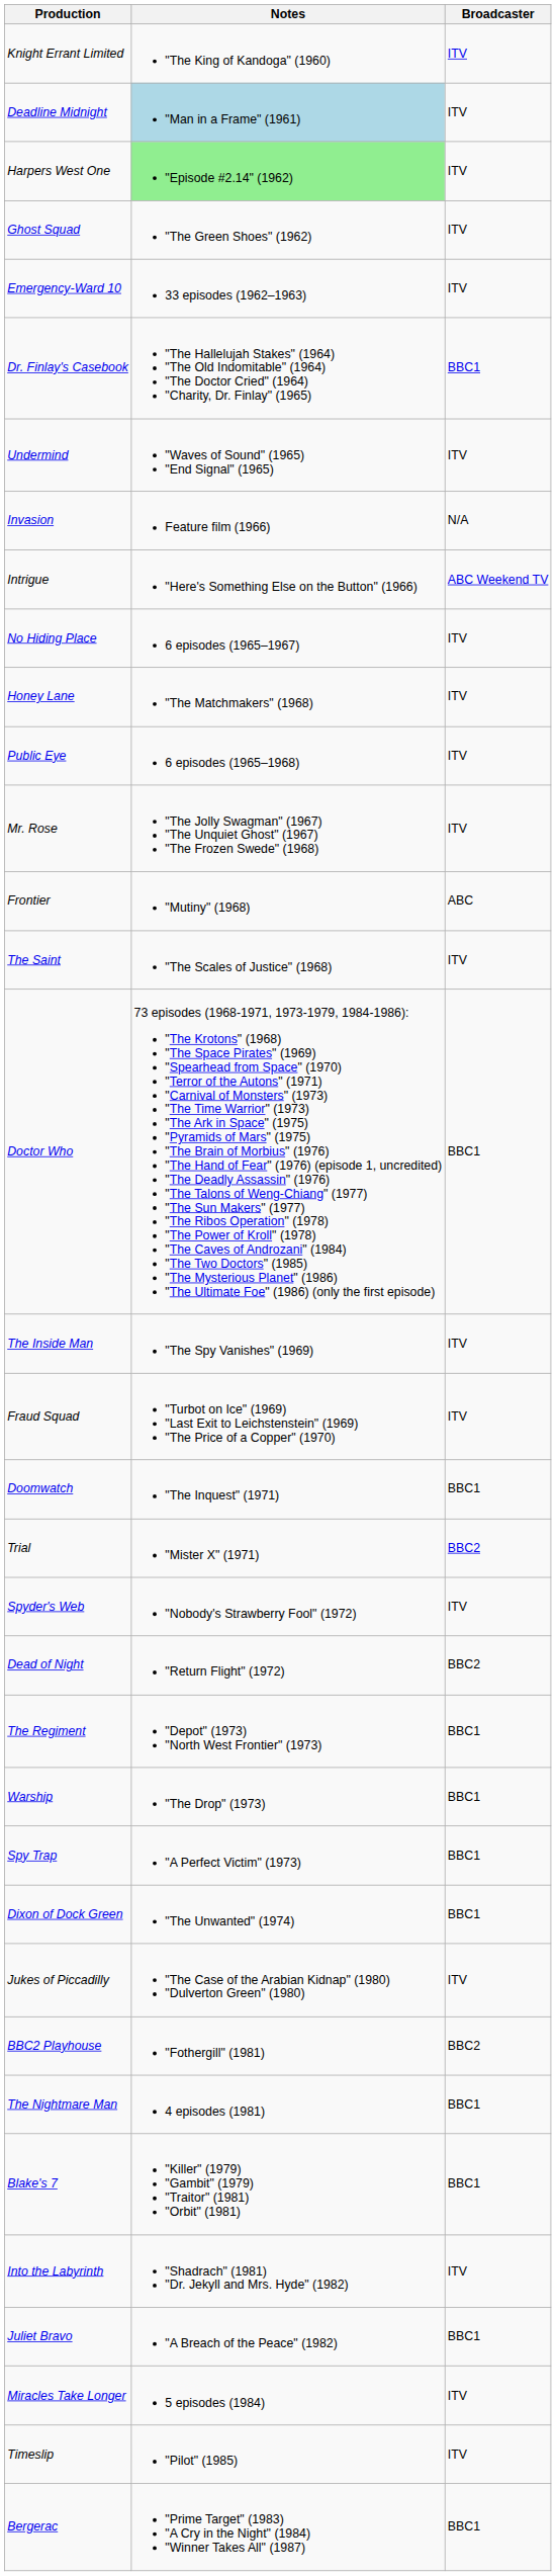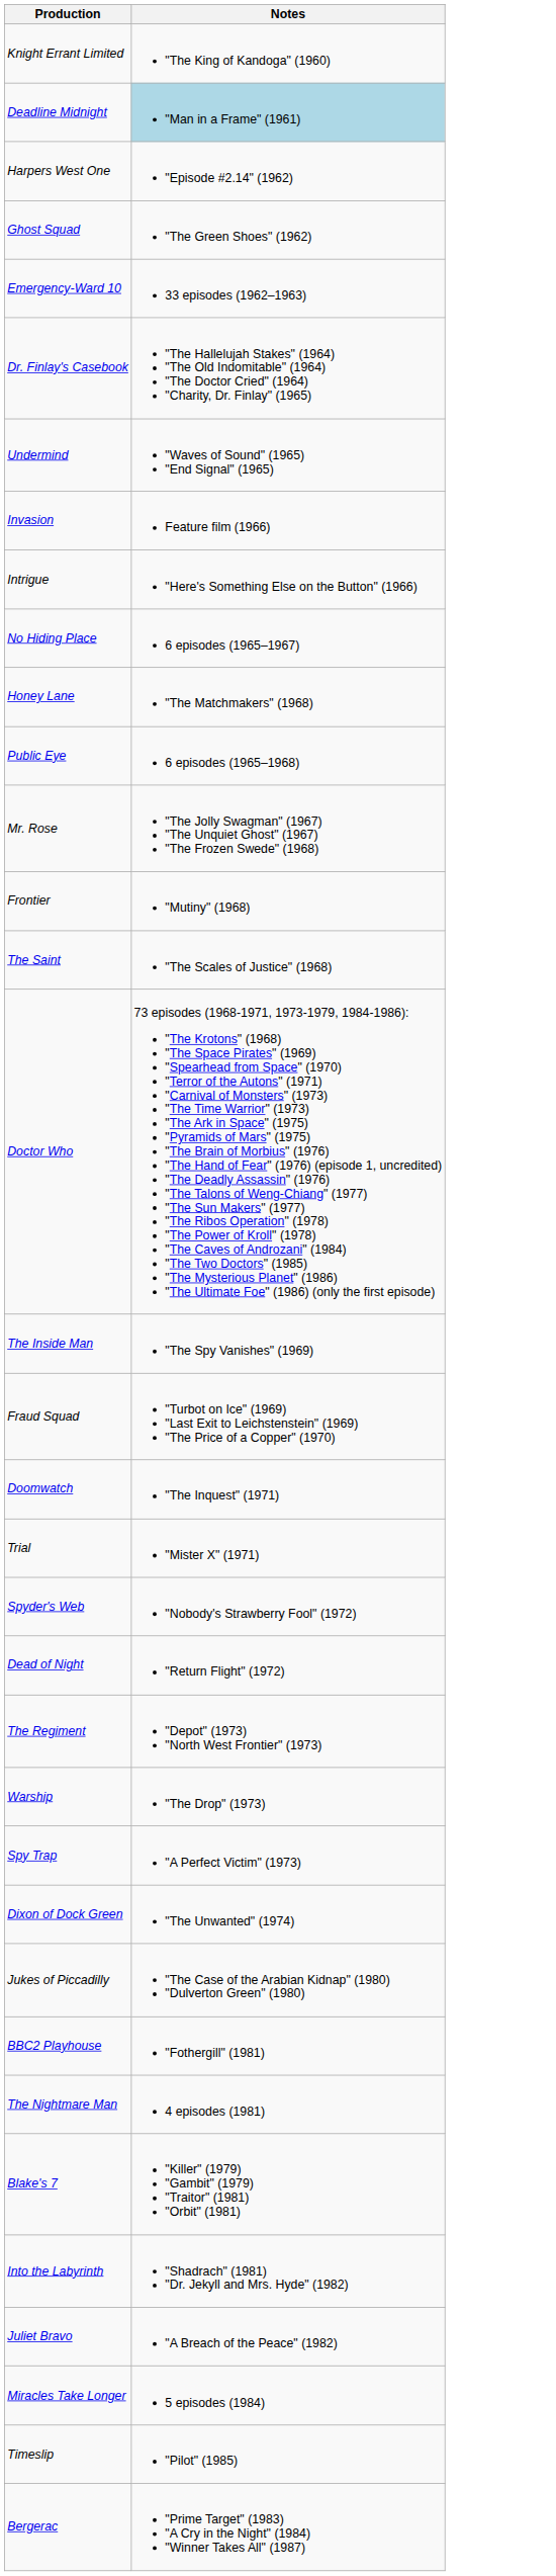 <table class="wikitable">
 <tr style="background:#ccc; text-align:center;">
 <th>Production</th>
 <th>Notes</th>
-<th>Broadcaster</th>
 </tr>
 <tr>
 <td><em>Knight Errant Limited</em></td>
 <td><br><ul><li>"The King of Kandoga" (1960)</li></ul></td>
-<td><a href='#'>ITV</a></td>
 </tr>
 <tr>
 <td><em><a href='#'>Deadline Midnight</a></em></td>
 <td style="background: lightblue;"><br><ul><li>"Man in a Frame" (1961)</li></ul></td>
-<td>ITV</td>
 </tr>
 <tr>
 <td><em>Harpers West One</em></td>
-<td style="background: lightgreen;"><br><ul><li>"Episode #2.14" (1962)</li></ul></td>
-<td>ITV</td>
+<td><br><ul><li>"Episode #2.14" (1962)</li></ul></td>
 </tr>
 <tr>
 <td><em><a href='#'>Ghost Squad</a></em></td>
 <td><br><ul><li>"The Green Shoes" (1962)</li></ul></td>
-<td>ITV</td>
 </tr>
 <tr>
 <td><em><a href='#'>Emergency-Ward 10</a></em></td>
 <td><br><ul><li>33 episodes (1962–1963)</li></ul></td>
-<td>ITV</td>
 </tr>
 <tr>
 <td><em><a href='#'>Dr. Finlay's Casebook</a></em></td>
 <td><br><ul><li>"The Hallelujah Stakes" (1964)</li><li>"The Old Indomitable" (1964)</li><li>"The Doctor Cried" (1964)</li><li>"Charity, Dr. Finlay" (1965)</li></ul></td>
-<td><a href='#'>BBC1</a></td>
 </tr>
 <tr>
 <td><em><a href='#'>Undermind</a></em></td>
 <td><br><ul><li>"Waves of Sound" (1965)</li><li>"End Signal" (1965)</li></ul></td>
-<td>ITV</td>
 </tr>
 <tr>
 <td><em><a href='#'>Invasion</a></em></td>
 <td><br><ul><li>Feature film (1966)</li></ul></td>
-<td>N/A</td>
 </tr>
 <tr>
 <td><em>Intrigue</em></td>
 <td><br><ul><li>"Here's Something Else on the Button" (1966)</li></ul></td>
-<td><a href='#'>ABC Weekend TV</a></td>
 </tr>
 <tr>
 <td><em><a href='#'>No Hiding Place</a></em></td>
 <td><br><ul><li>6 episodes (1965–1967)</li></ul></td>
-<td>ITV</td>
 </tr>
 <tr>
 <td><em><a href='#'>Honey Lane</a></em></td>
 <td><br><ul><li>"The Matchmakers" (1968)</li></ul></td>
-<td>ITV</td>
 </tr>
 <tr>
 <td><em><a href='#'>Public Eye</a></em></td>
 <td><br><ul><li>6 episodes (1965–1968)</li></ul></td>
-<td>ITV</td>
 </tr>
 <tr>
 <td><em>Mr. Rose</em></td>
 <td><br><ul><li>"The Jolly Swagman" (1967)</li><li>"The Unquiet Ghost" (1967)</li><li>"The Frozen Swede" (1968)</li></ul></td>
-<td>ITV</td>
 </tr>
 <tr>
 <td><em>Frontier</em></td>
 <td><br><ul><li>"Mutiny" (1968)</li></ul></td>
-<td>ABC</td>
 </tr>
 <tr>
 <td><em><a href='#'>The Saint</a></em></td>
 <td><br><ul><li>"The Scales of Justice" (1968)</li></ul></td>
-<td>ITV</td>
 </tr>
 <tr>
 <td><em><a href='#'>Doctor Who</a></em></td>
 <td><br>73 episodes (1968-1971, 1973-1979, 1984-1986):<ul><li>"<a href='#'>The Krotons</a>" (1968)</li><li>"<a href='#'>The Space Pirates</a>" (1969)</li><li>"<a href='#'>Spearhead from Space</a>" (1970)</li><li>"<a href='#'>Terror of the Autons</a>" (1971)</li><li>"<a href='#'>Carnival of Monsters</a>" (1973)</li><li>"<a href='#'>The Time Warrior</a>" (1973)</li><li>"<a href='#'>The Ark in Space</a>" (1975)</li><li>"<a href='#'>Pyramids of Mars</a>" (1975)</li><li>"<a href='#'>The Brain of Morbius</a>" (1976)</li><li>"<a href='#'>The Hand of Fear</a>" (1976) (episode 1, uncredited)</li><li>"<a href='#'>The Deadly Assassin</a>" (1976)</li><li>"<a href='#'>The Talons of Weng-Chiang</a>" (1977)</li><li>"<a href='#'>The Sun Makers</a>" (1977)</li><li>"<a href='#'>The Ribos Operation</a>" (1978)</li><li>"<a href='#'>The Power of Kroll</a>" (1978)</li><li>"<a href='#'>The Caves of Androzani</a>" (1984)</li><li>"<a href='#'>The Two Doctors</a>" (1985)</li><li>"<a href='#'>The Mysterious Planet</a>" (1986)</li><li>"<a href='#'>The Ultimate Foe</a>" (1986) (only the first episode)</li></ul></td>
-<td>BBC1</td>
 </tr>
 <tr>
 <td><em><a href='#'>The Inside Man</a></em></td>
 <td><br><ul><li>"The Spy Vanishes" (1969)</li></ul></td>
-<td>ITV</td>
 </tr>
 <tr>
 <td><em>Fraud Squad</em></td>
 <td><br><ul><li>"Turbot on Ice" (1969)</li><li>"Last Exit to Leichstenstein" (1969)</li><li>"The Price of a Copper" (1970)</li></ul></td>
-<td>ITV</td>
 </tr>
 <tr>
 <td><em><a href='#'>Doomwatch</a></em></td>
 <td><br><ul><li>"The Inquest" (1971)</li></ul></td>
-<td>BBC1</td>
 </tr>
 <tr>
 <td><em>Trial</em></td>
 <td><br><ul><li>"Mister X" (1971)</li></ul></td>
-<td><a href='#'>BBC2</a></td>
 </tr>
 <tr>
 <td><em><a href='#'>Spyder's Web</a></em></td>
 <td><br><ul><li>"Nobody's Strawberry Fool" (1972)</li></ul></td>
-<td>ITV</td>
 </tr>
 <tr>
 <td><em><a href='#'>Dead of Night</a></em></td>
 <td><br><ul><li>"Return Flight" (1972)</li></ul></td>
-<td>BBC2</td>
 </tr>
 <tr>
 <td><em><a href='#'>The Regiment</a></em></td>
 <td><br><ul><li>"Depot" (1973)</li><li>"North West Frontier" (1973)</li></ul></td>
-<td>BBC1</td>
 </tr>
 <tr>
 <td><em><a href='#'>Warship</a></em></td>
 <td><br><ul><li>"The Drop" (1973)</li></ul></td>
-<td>BBC1</td>
 </tr>
 <tr>
 <td><em><a href='#'>Spy Trap</a></em></td>
 <td><br><ul><li>"A Perfect Victim" (1973)</li></ul></td>
-<td>BBC1</td>
 </tr>
 <tr>
 <td><em><a href='#'>Dixon of Dock Green</a></em></td>
 <td><br><ul><li>"The Unwanted" (1974)</li></ul></td>
-<td>BBC1</td>
 </tr>
 <tr>
 <td><em>Jukes of Piccadilly</em></td>
 <td><br><ul><li>"The Case of the Arabian Kidnap" (1980)</li><li>"Dulverton Green" (1980)</li></ul></td>
-<td>ITV</td>
 </tr>
 <tr>
 <td><em><a href='#'>BBC2 Playhouse</a></em></td>
 <td><br><ul><li>"Fothergill" (1981)</li></ul></td>
-<td>BBC2</td>
 </tr>
 <tr>
 <td><em><a href='#'>The Nightmare Man</a></em></td>
 <td><br><ul><li>4 episodes (1981)</li></ul></td>
-<td>BBC1</td>
 </tr>
 <tr>
 <td><em><a href='#'>Blake's 7</a></em></td>
 <td><br><ul><li>"Killer" (1979)</li><li>"Gambit" (1979)</li><li>"Traitor" (1981)</li><li>"Orbit" (1981)</li></ul></td>
-<td>BBC1</td>
 </tr>
 <tr>
 <td><em><a href='#'>Into the Labyrinth</a></em></td>
 <td><br><ul><li>"Shadrach" (1981)</li><li>"Dr. Jekyll and Mrs. Hyde" (1982)</li></ul></td>
-<td>ITV</td>
 </tr>
 <tr>
 <td><em><a href='#'>Juliet Bravo</a></em></td>
 <td><br><ul><li>"A Breach of the Peace" (1982)</li></ul></td>
-<td>BBC1</td>
 </tr>
 <tr>
 <td><em><a href='#'>Miracles Take Longer</a></em></td>
 <td><br><ul><li>5 episodes (1984)</li></ul></td>
-<td>ITV</td>
 </tr>
 <tr>
 <td><em>Timeslip</em></td>
 <td><br><ul><li>"Pilot" (1985)</li></ul></td>
-<td>ITV</td>
 </tr>
 <tr>
 <td><em><a href='#'>Bergerac</a></em></td>
 <td><br><ul><li>"Prime Target" (1983)</li><li>"A Cry in the Night" (1984)</li><li>"Winner Takes All" (1987)</li></ul></td>
-<td>BBC1</td>
 </tr>
 </table>
